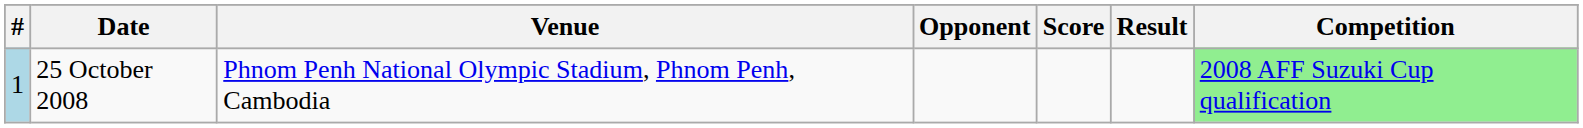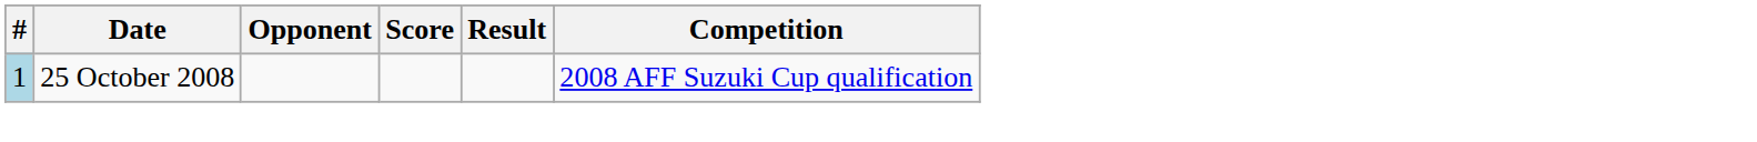 <table class="wikitable" style="font-size:90%; text-align: left;">
 <tr style="background: #CCCCCC; text-align: center;">
 <th>#</th>
 <th>Date</th>
-<th>Venue</th>
 <th>Opponent</th>
 <th>Score</th>
 <th>Result</th>
 <th>Competition</th>
 </tr>
 <tr>
 <td style="background: lightblue;">1</td>
 <td>25 October 2008</td>
-<td><a href='#'>Phnom Penh National Olympic Stadium</a>, <a href='#'>Phnom Penh</a>, Cambodia</td>
 <td></td>
 <td></td>
 <td></td>
-<td style="background: lightgreen;"><a href='#'>2008 AFF Suzuki Cup qualification</a></td>
+<td><a href='#'>2008 AFF Suzuki Cup qualification</a></td>
 </tr>
 </table>
